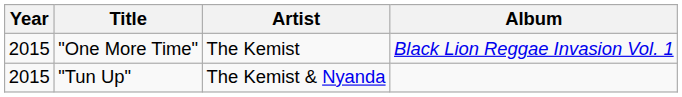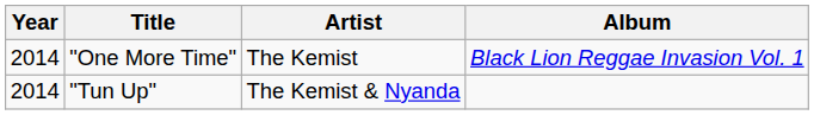 <table class="wikitable">
 <tr>
 <th>Year</th>
 <th>Title</th>
 <th>Artist</th>
 <th>Album</th>
 </tr>
 <tr>
-<td>2015</td>
+<td>2014</td>
 <td>"One More Time"</td>
 <td>The Kemist</td>
 <td><em><a href='#'>Black Lion Reggae Invasion Vol. 1</a></em></td>
 </tr>
 <tr>
-<td>2015</td>
+<td>2014</td>
 <td>"Tun Up"</td>
 <td>The Kemist & <a href='#'>Nyanda</a></td>
 <td></td>
 </tr>
 </table>
